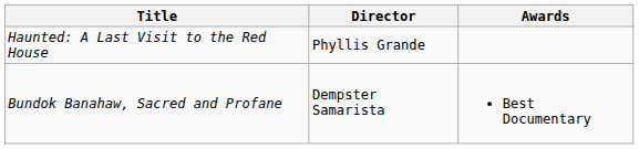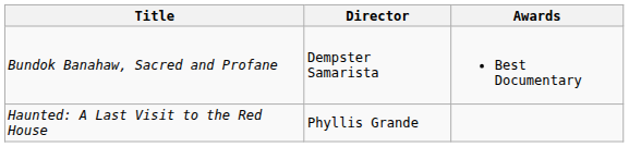 <table class="wikitable">
 <tr>
 <th>Title</th>
 <th>Director</th>
 <th>Awards</th>
 </tr>
 <tr>
+<td><em>Bundok Banahaw, Sacred and Profane</em></td>
+<td>Dempster Samarista</td>
+<td><br><ul><li>Best Documentary</li></ul></td>
+</tr>
+<tr>
 <td><em>Haunted: A Last Visit to the Red House</em></td>
 <td>Phyllis Grande</td>
 <td></td>
 </tr>
-<tr>
-<td><em>Bundok Banahaw, Sacred and Profane</em></td>
-<td>Dempster Samarista</td>
-<td><br><ul><li>Best Documentary</li></ul></td>
-</tr>
 </table>
